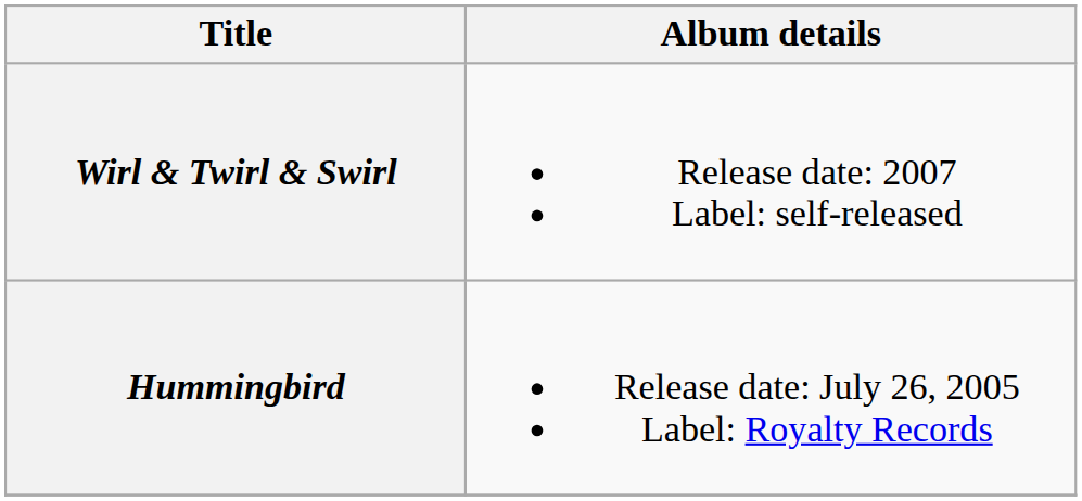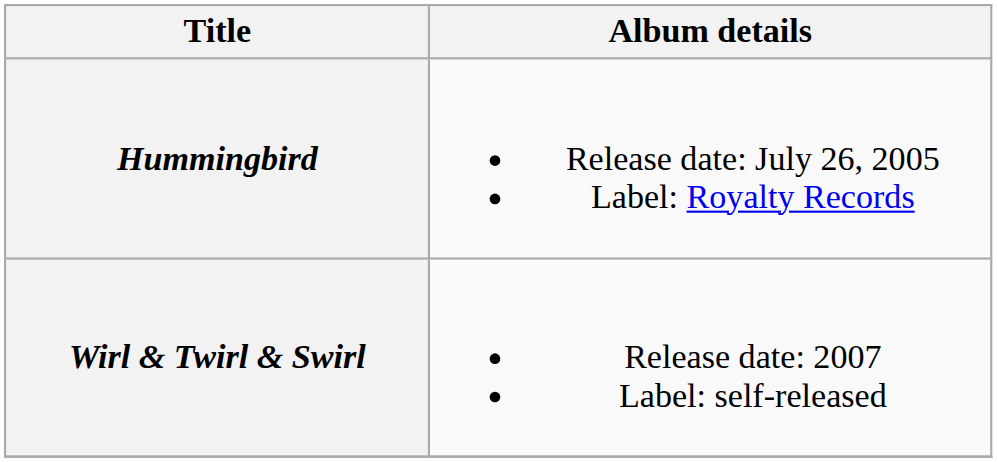 <table class="wikitable plainrowheaders" style="text-align:center;">
 <tr>
 <th style="width:12em;">Title</th>
 <th style="width:16em;">Album details</th>
 </tr>
 <tr>
+<th scope="row"><em>Hummingbird</em></th>
+<td><br><ul><li>Release date: July 26, 2005</li><li>Label: <a href='#'>Royalty Records</a></li></ul></td>
+</tr>
+<tr>
 <th scope="row"><em>Wirl & Twirl & Swirl</em></th>
 <td><br><ul><li>Release date: 2007</li><li>Label: self-released</li></ul></td>
 </tr>
 <tr>
-<th scope="row"><em>Hummingbird</em></th>
-<td><br><ul><li>Release date: July 26, 2005</li><li>Label: <a href='#'>Royalty Records</a></li></ul></td>
-</tr>
-<tr>
 </tr>
 </table>
